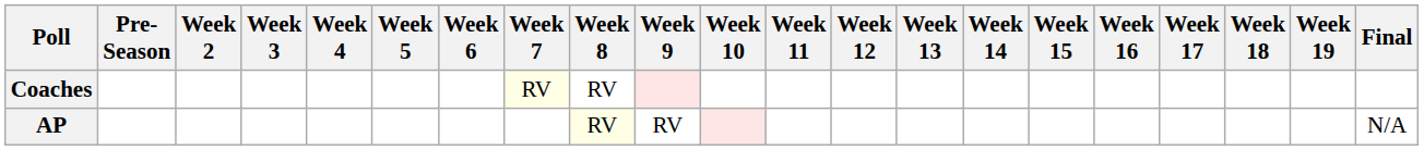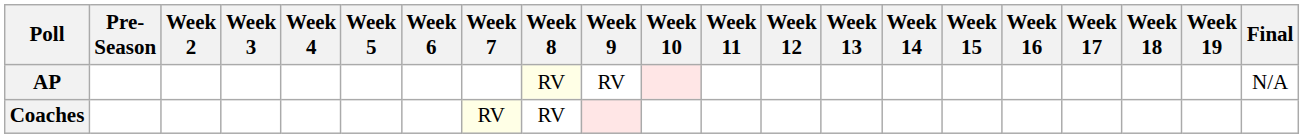 <table class="wikitable" style="white-space:nowrap;font-size:90%">
 <tr>
 <th>Poll</th>
 <th>Pre-<br>Season</th>
 <th>Week<br>2</th>
 <th>Week<br>3</th>
 <th>Week<br>4</th>
 <th>Week<br>5</th>
 <th>Week<br>6</th>
 <th>Week<br>7</th>
 <th>Week<br>8</th>
 <th>Week<br>9</th>
 <th>Week<br>10</th>
 <th>Week<br>11</th>
 <th>Week<br>12</th>
 <th>Week<br>13</th>
 <th>Week<br>14</th>
 <th>Week<br>15</th>
 <th>Week<br>16</th>
 <th>Week<br>17</th>
 <th>Week<br>18</th>
 <th>Week<br>19</th>
 <th>Final</th>
 </tr>
 <tr style="text-align:center;">
+<th>AP</th>
+<td style="background:#FFF;"></td>
+<td style="background:#FFF;"></td>
+<td style="background:#FFF;"></td>
+<td style="background:#FFF;"></td>
+<td style="background:#FFF;"></td>
+<td style="background:#FFF;"></td>
+<td style="background:#FFF;"></td>
+<td style="background:#FFFFE6;">RV</td>
+<td style="background:#FFF;">RV</td>
+<td style="background:#FFE6E6;"></td>
+<td style="background:#FFF;"></td>
+<td style="background:#FFF;"></td>
+<td style="background:#FFF;"></td>
+<td style="background:#FFF;"></td>
+<td style="background:#FFF;"></td>
+<td style="background:#FFF;"></td>
+<td style="background:#FFF;"></td>
+<td style="background:#FFF;"></td>
+<td style="background:#FFF;"></td>
+<td style="background:#FFF;">N/A</td>
+</tr>
+<tr style="text-align:center;">
 <th>Coaches</th>
 <td style="background:#FFF;"></td>
 <td style="background:#FFF;"></td>
 <td style="background:#FFF;"></td>
 <td style="background:#FFF;"></td>
 <td style="background:#FFF;"></td>
 <td style="background:#FFF;"></td>
 <td style="background:#FFFFE6;">RV</td>
 <td style="background:#FFF;">RV</td>
 <td style="background:#FFE6E6;"></td>
 <td style="background:#FFF;"></td>
 <td style="background:#FFF;"></td>
 <td style="background:#FFF;"></td>
 <td style="background:#FFF;"></td>
 <td style="background:#FFF;"></td>
 <td style="background:#FFF;"></td>
 <td style="background:#FFF;"></td>
 <td style="background:#FFF;"></td>
 <td style="background:#FFF;"></td>
 <td style="background:#FFF;"></td>
 <td style="background:#FFF;"></td>
 </tr>
-<tr style="text-align:center;">
-<th>AP</th>
-<td style="background:#FFF;"></td>
-<td style="background:#FFF;"></td>
-<td style="background:#FFF;"></td>
-<td style="background:#FFF;"></td>
-<td style="background:#FFF;"></td>
-<td style="background:#FFF;"></td>
-<td style="background:#FFF;"></td>
-<td style="background:#FFFFE6;">RV</td>
-<td style="background:#FFF;">RV</td>
-<td style="background:#FFE6E6;"></td>
-<td style="background:#FFF;"></td>
-<td style="background:#FFF;"></td>
-<td style="background:#FFF;"></td>
-<td style="background:#FFF;"></td>
-<td style="background:#FFF;"></td>
-<td style="background:#FFF;"></td>
-<td style="background:#FFF;"></td>
-<td style="background:#FFF;"></td>
-<td style="background:#FFF;"></td>
-<td style="background:#FFF;">N/A</td>
-</tr>
 </table>
